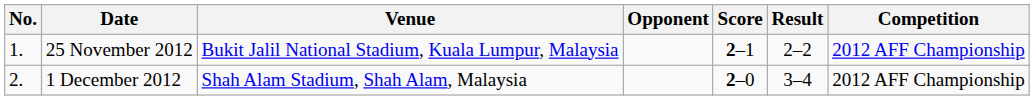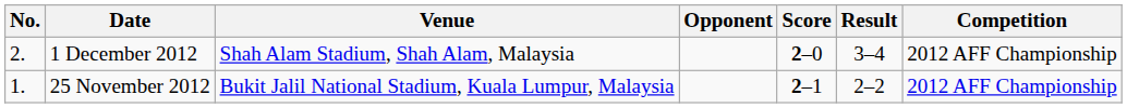 <table class="wikitable">
 <tr>
 <th>No.</th>
 <th>Date</th>
 <th>Venue</th>
 <th>Opponent</th>
 <th>Score</th>
 <th>Result</th>
 <th>Competition</th>
 </tr>
 <tr>
+<td>2.</td>
+<td>1 December 2012</td>
+<td><a href='#'>Shah Alam Stadium</a>, <a href='#'>Shah Alam</a>, Malaysia</td>
+<td></td>
+<td align=center><strong>2</strong>–0</td>
+<td align=center>3–4</td>
+<td>2012 AFF Championship</td>
+</tr>
+<tr>
 <td>1.</td>
 <td>25 November 2012</td>
 <td><a href='#'>Bukit Jalil National Stadium</a>, <a href='#'>Kuala Lumpur</a>, <a href='#'>Malaysia</a></td>
 <td></td>
 <td align=center><strong>2</strong>–1</td>
 <td align=center>2–2</td>
 <td><a href='#'>2012 AFF Championship</a></td>
 </tr>
-<tr>
-<td>2.</td>
-<td>1 December 2012</td>
-<td><a href='#'>Shah Alam Stadium</a>, <a href='#'>Shah Alam</a>, Malaysia</td>
-<td></td>
-<td align=center><strong>2</strong>–0</td>
-<td align=center>3–4</td>
-<td>2012 AFF Championship</td>
-</tr>
 </table>
